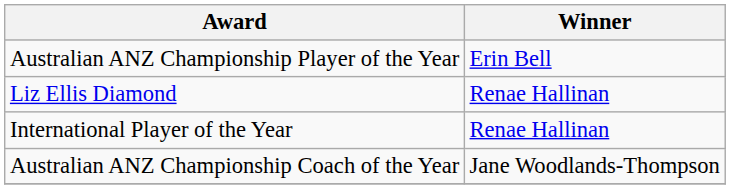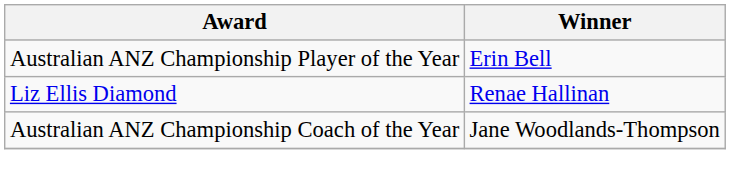 <table class="wikitable collapsible">
 <tr>
 <th>Award</th>
 <th>Winner</th>
 </tr>
 <tr>
 <td>Australian ANZ Championship Player of the Year</td>
 <td><a href='#'>Erin Bell</a></td>
 </tr>
 <tr>
 <td><a href='#'>Liz Ellis Diamond</a></td>
 <td><a href='#'>Renae Hallinan</a></td>
 </tr>
 <tr>
-<td>International Player of the Year</td>
-<td><a href='#'>Renae Hallinan</a></td>
-</tr>
-<tr>
 <td>Australian ANZ Championship Coach of the Year</td>
 <td>Jane Woodlands-Thompson</td>
 </tr>
 <tr>
 </tr>
 </table>
